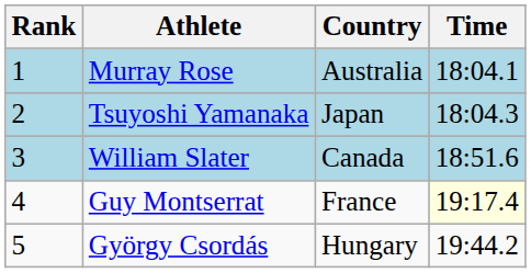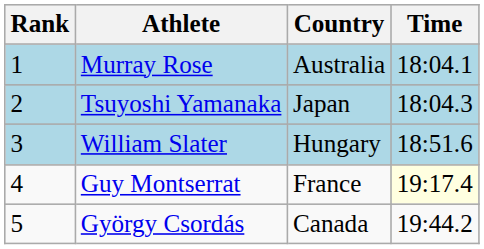 <table class="wikitable">
 <tr>
 <th>Rank</th>
 <th>Athlete</th>
 <th>Country</th>
 <th>Time</th>
 </tr>
 <tr bgcolor=lightblue>
 <td>1</td>
 <td><a href='#'>Murray Rose</a></td>
 <td>Australia</td>
 <td>18:04.1</td>
 </tr>
 <tr bgcolor=lightblue>
 <td>2</td>
 <td><a href='#'>Tsuyoshi Yamanaka</a></td>
 <td>Japan</td>
 <td>18:04.3</td>
 </tr>
 <tr bgcolor=lightblue>
 <td>3</td>
 <td><a href='#'>William Slater</a></td>
-<td>Canada</td>
+<td>Hungary</td>
 <td>18:51.6</td>
 </tr>
 <tr>
 <td>4</td>
 <td><a href='#'>Guy Montserrat</a></td>
 <td>France</td>
 <td style="background: lightyellow;">19:17.4</td>
 </tr>
 <tr>
 <td>5</td>
 <td><a href='#'>György Csordás</a></td>
-<td>Hungary</td>
+<td>Canada</td>
 <td>19:44.2</td>
 </tr>
 </table>
